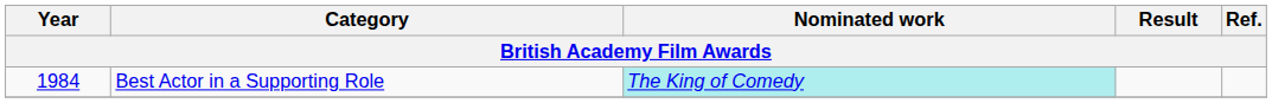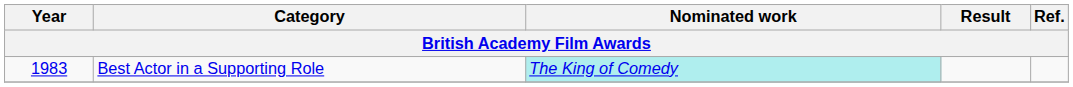 <table class=wikitable>
 <tr>
 <th scope="col" style="width:5em;">Year</th>
 <th scope="col" style="width:26em;">Category</th>
 <th scope="col" style="width:25em;">Nominated work</th>
 <th scope="col" style="width:5em;">Result</th>
 <th>Ref.</th>
 </tr>
 <tr>
 <th colspan=5><a href='#'>British Academy Film Awards</a></th>
 </tr>
 <tr>
-<td style="text-align:center;"><a href='#'>1984</a></td>
+<td style="text-align:center;"><a href='#'>1983</a></td>
 <td><a href='#'>Best Actor in a Supporting Role</a></td>
 <td style="background: paleturquoise;"><em><a href='#'>The King of Comedy</a></em></td>
 <td></td>
 <td></td>
 </tr>
 <tr>
 </tr>
 </table>
